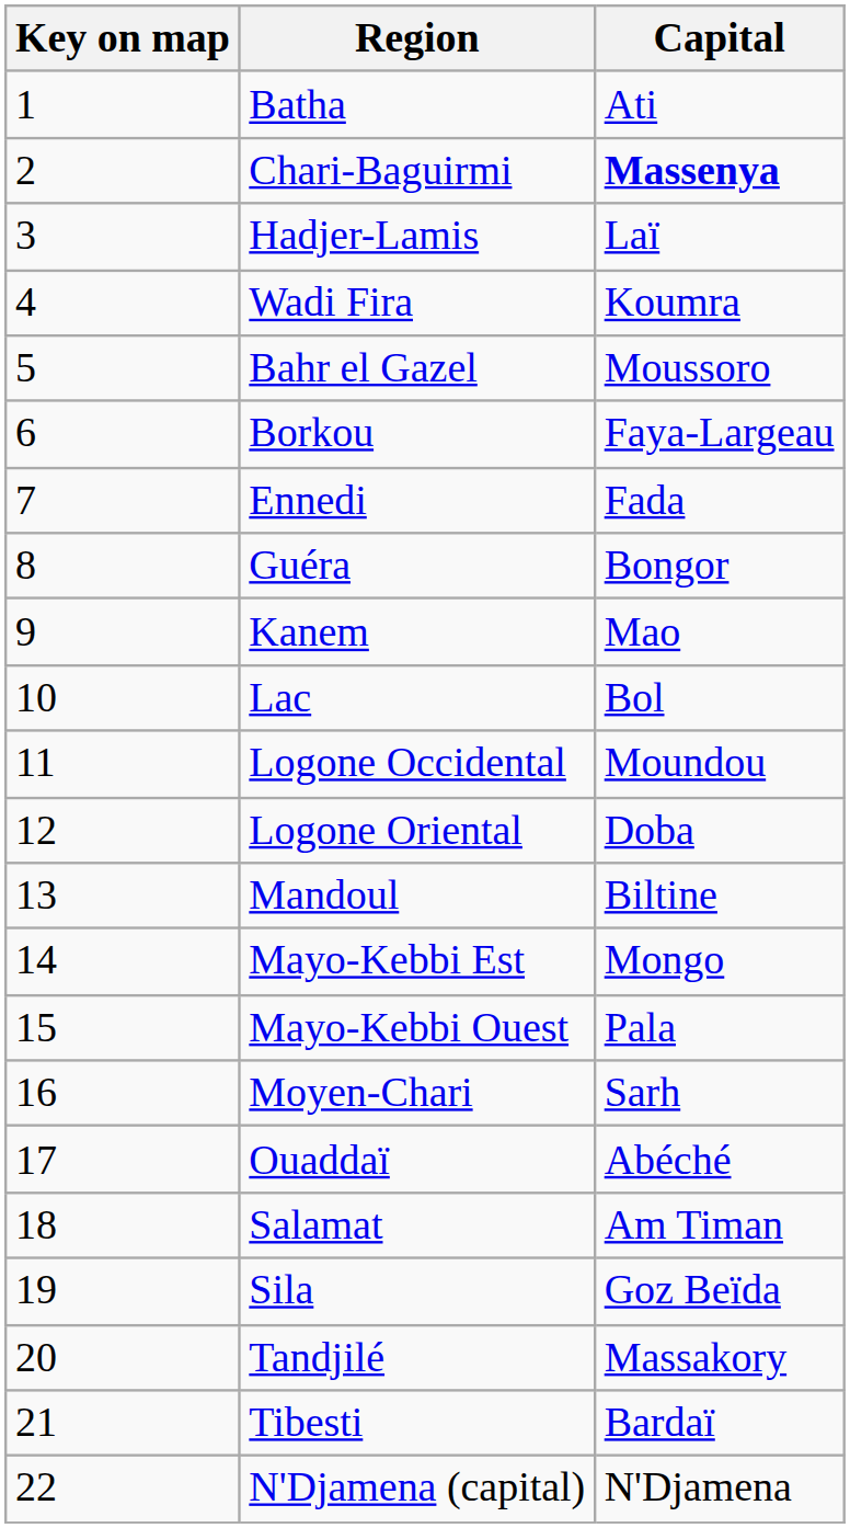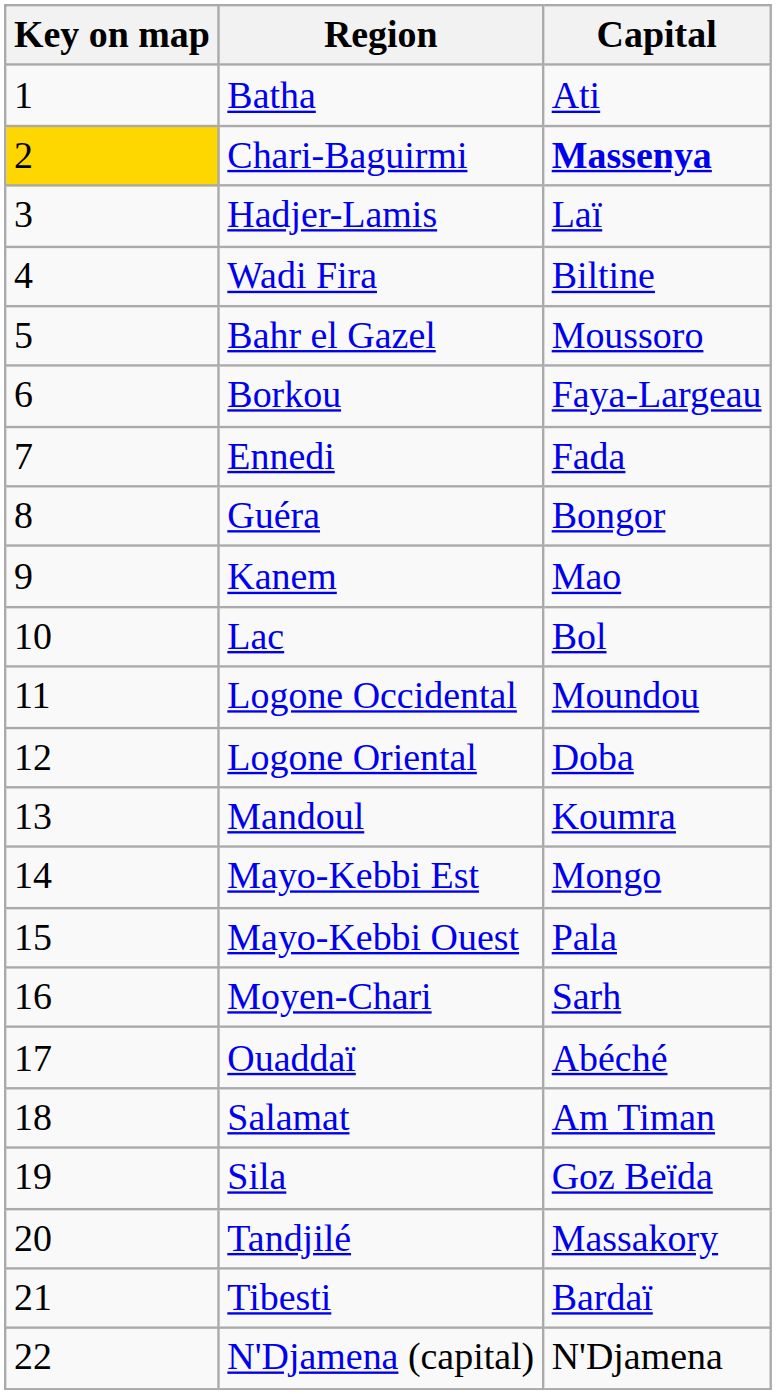 <table class="wikitable sortable">
 <tr>
 <th>Key on map</th>
 <th>Region</th>
 <th>Capital</th>
 </tr>
 <tr>
 <td>1</td>
 <td><a href='#'>Batha</a></td>
 <td><a href='#'>Ati</a></td>
 </tr>
 <tr>
-<td>2</td>
+<td style="background: gold;">2</td>
 <td><a href='#'>Chari-Baguirmi</a></td>
 <td><strong><a href='#'>Massenya</a></strong></td>
 </tr>
 <tr>
 <td>3</td>
 <td><a href='#'>Hadjer-Lamis</a></td>
 <td><a href='#'>Laï</a></td>
 </tr>
 <tr>
 <td>4</td>
 <td><a href='#'>Wadi Fira</a></td>
-<td><a href='#'>Koumra</a></td>
+<td><a href='#'>Biltine</a></td>
 </tr>
 <tr>
 <td>5</td>
 <td><a href='#'>Bahr el Gazel</a></td>
 <td><a href='#'>Moussoro</a></td>
 </tr>
 <tr>
 <td>6</td>
 <td><a href='#'>Borkou</a></td>
 <td><a href='#'>Faya-Largeau</a></td>
 </tr>
 <tr>
 <td>7</td>
 <td><a href='#'>Ennedi</a></td>
 <td><a href='#'>Fada</a></td>
 </tr>
 <tr>
 <td>8</td>
 <td><a href='#'>Guéra</a></td>
 <td><a href='#'>Bongor</a></td>
 </tr>
 <tr>
 <td>9</td>
 <td><a href='#'>Kanem</a></td>
 <td><a href='#'>Mao</a></td>
 </tr>
 <tr>
 <td>10</td>
 <td><a href='#'>Lac</a></td>
 <td><a href='#'>Bol</a></td>
 </tr>
 <tr>
 <td>11</td>
 <td><a href='#'>Logone Occidental</a></td>
 <td><a href='#'>Moundou</a></td>
 </tr>
 <tr>
 <td>12</td>
 <td><a href='#'>Logone Oriental</a></td>
 <td><a href='#'>Doba</a></td>
 </tr>
 <tr>
 <td>13</td>
 <td><a href='#'>Mandoul</a></td>
-<td><a href='#'>Biltine</a></td>
+<td><a href='#'>Koumra</a></td>
 </tr>
 <tr>
 <td>14</td>
 <td><a href='#'>Mayo-Kebbi Est</a></td>
 <td><a href='#'>Mongo</a></td>
 </tr>
 <tr>
 <td>15</td>
 <td><a href='#'>Mayo-Kebbi Ouest</a></td>
 <td><a href='#'>Pala</a></td>
 </tr>
 <tr>
 <td>16</td>
 <td><a href='#'>Moyen-Chari</a></td>
 <td><a href='#'>Sarh</a></td>
 </tr>
 <tr>
 <td>17</td>
 <td><a href='#'>Ouaddaï</a></td>
 <td><a href='#'>Abéché</a></td>
 </tr>
 <tr>
 <td>18</td>
 <td><a href='#'>Salamat</a></td>
 <td><a href='#'>Am Timan</a></td>
 </tr>
 <tr>
 <td>19</td>
 <td><a href='#'>Sila</a></td>
 <td><a href='#'>Goz Beïda</a></td>
 </tr>
 <tr>
 <td>20</td>
 <td><a href='#'>Tandjilé</a></td>
 <td><a href='#'>Massakory</a></td>
 </tr>
 <tr>
 <td>21</td>
 <td><a href='#'>Tibesti</a></td>
 <td><a href='#'>Bardaï</a></td>
 </tr>
 <tr>
 <td>22</td>
 <td><a href='#'>N'Djamena</a> (capital)</td>
 <td>N'Djamena</td>
 </tr>
 </table>
